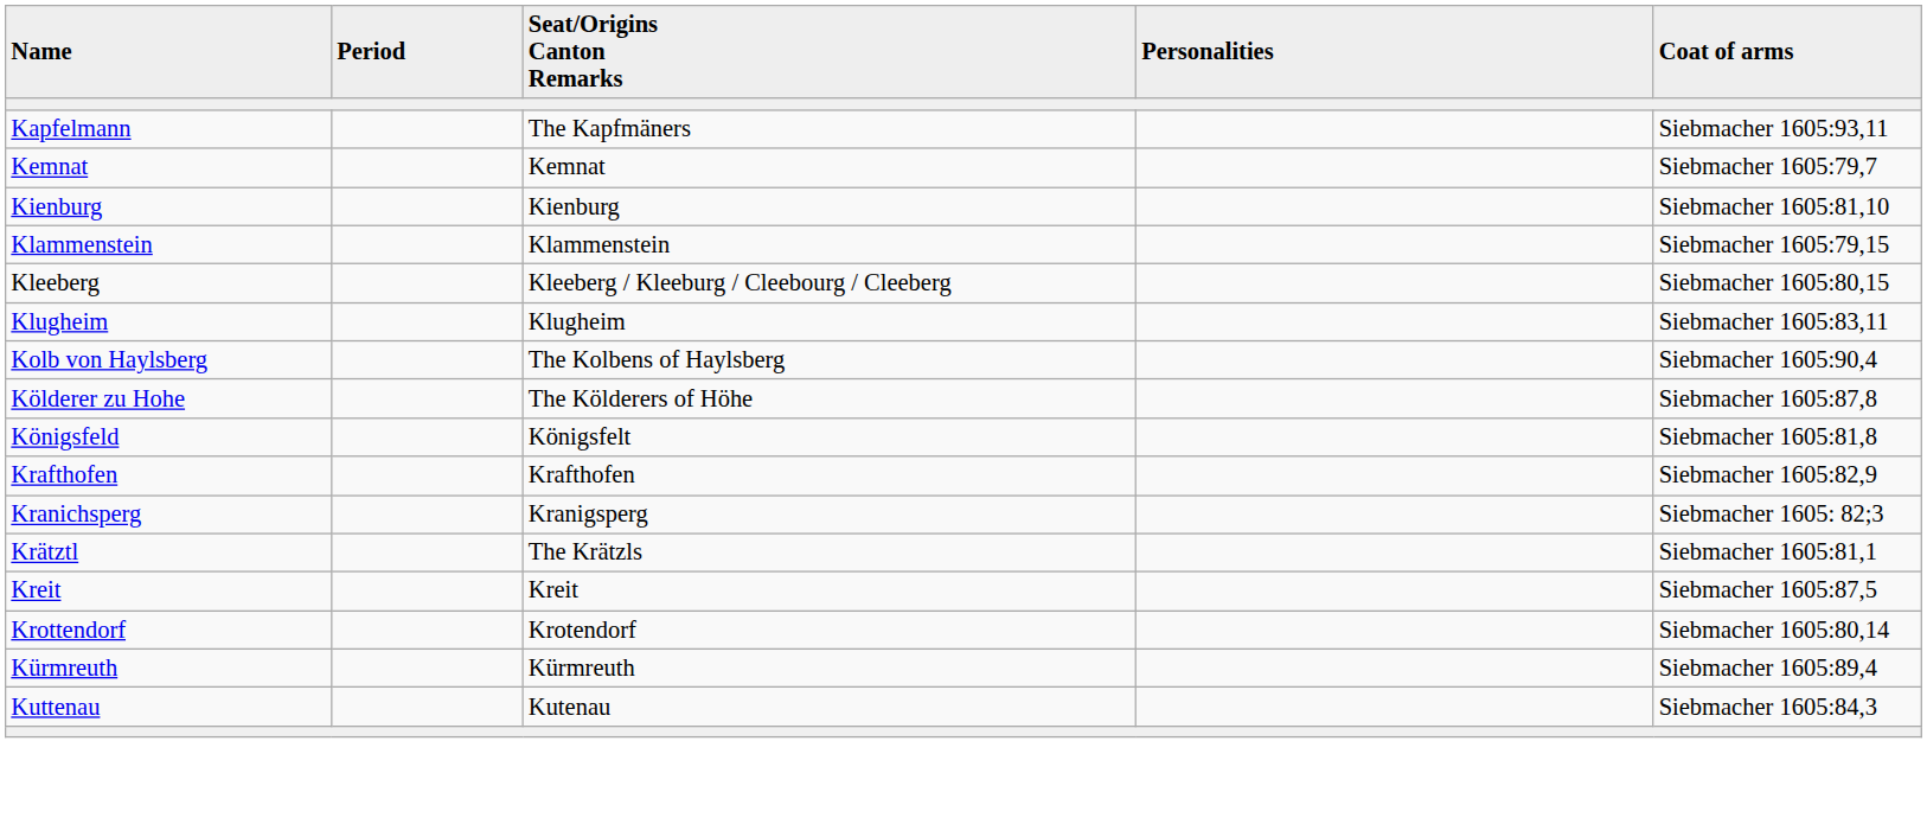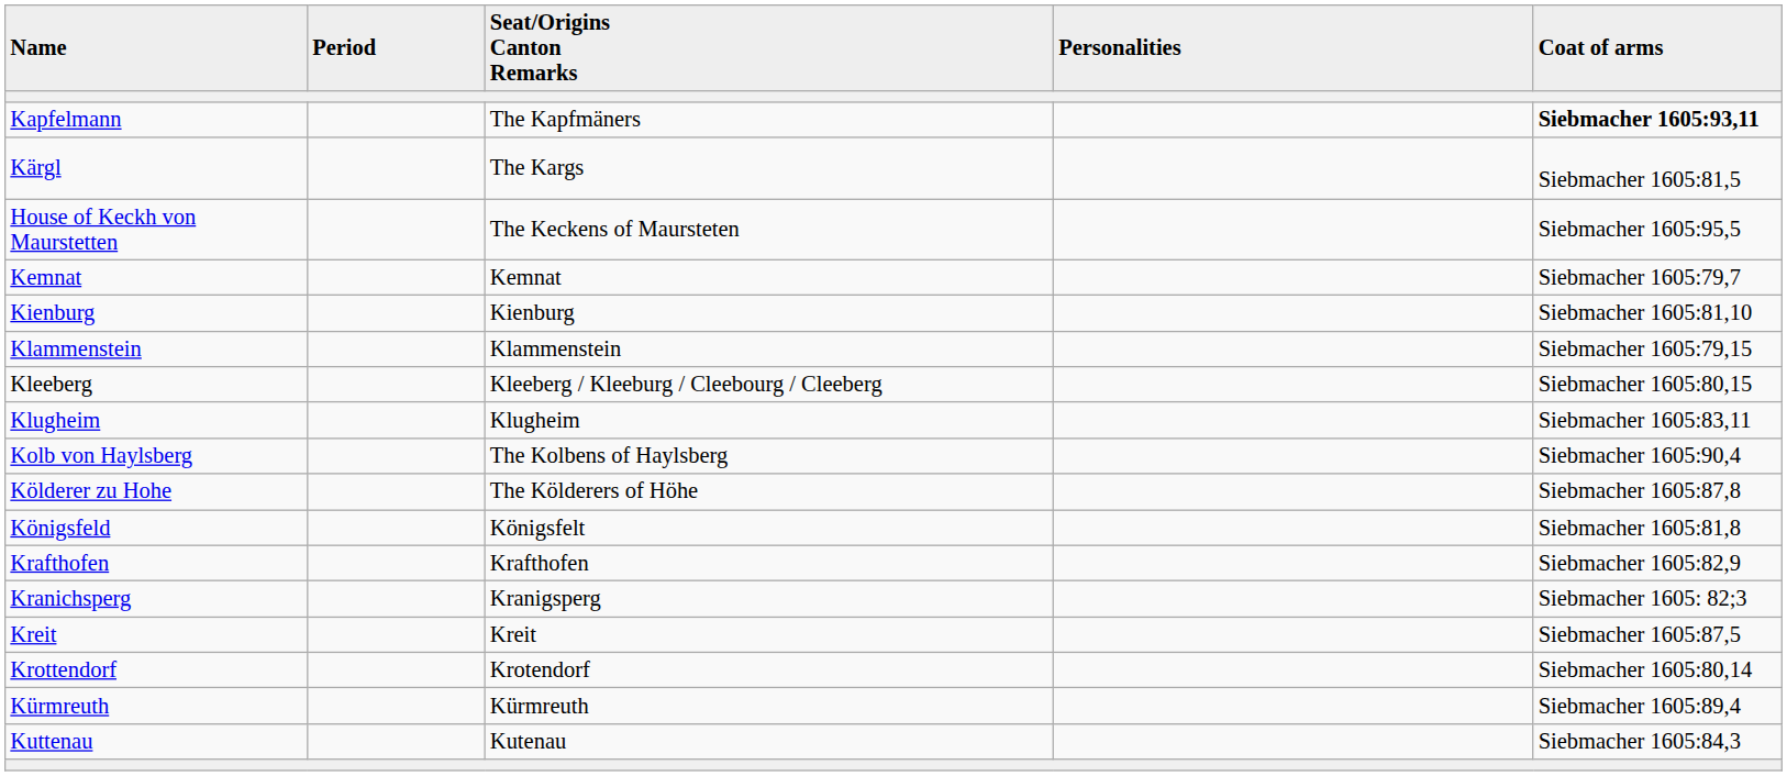 <table class="wikitable" width="100%">
 <tr>
 <td style="background:#EEEEEE;" ! width="17%"><strong>Name</strong></td>
 <td style="background:#EEEEEE;" ! width="10%"><strong>Period</strong></td>
 <td style="background:#EEEEEE;" ! width="32%"><strong>Seat/Origins <br> Canton <br> Remarks</strong></td>
 <td style="background:#EEEEEE;" ! width="27%"><strong>Personalities</strong></td>
 <td style="background:#EEEEEE;" ! width="14%"><strong>Coat of arms</strong></td>
 </tr>
 <tr>
 <td colspan="5" align="left" style="background:#f0f0f0;"></td>
 </tr>
 <tr>
 <td><a href='#'>Kapfelmann</a></td>
 <td></td>
 <td>The Kapfmäners</td>
 <td></td>
-<td>Siebmacher 1605:93,11</td>
+<td><strong>Siebmacher 1605:93,11</strong></td>
+</tr>
+<tr>
+<td><a href='#'>Kärgl</a></td>
+<td></td>
+<td>The Kargs</td>
+<td></td>
+<td> <br> Siebmacher 1605:81,5</td>
+</tr>
+<tr>
+<td><a href='#'>House of Keckh von Maurstetten</a></td>
+<td></td>
+<td>The Keckens of Maursteten</td>
+<td></td>
+<td>Siebmacher 1605:95,5</td>
 </tr>
 <tr>
 <td><a href='#'>Kemnat</a></td>
 <td></td>
 <td>Kemnat</td>
 <td></td>
 <td>Siebmacher 1605:79,7</td>
 </tr>
 <tr>
 <td><a href='#'>Kienburg</a></td>
 <td></td>
 <td>Kienburg</td>
 <td></td>
 <td>Siebmacher 1605:81,10</td>
 </tr>
 <tr>
 <td><a href='#'>Klammenstein</a></td>
 <td></td>
 <td>Klammenstein</td>
 <td></td>
 <td>Siebmacher 1605:79,15</td>
 </tr>
 <tr>
 <td>Kleeberg</td>
 <td></td>
 <td>Kleeberg / Kleeburg / Cleebourg / Cleeberg</td>
 <td></td>
 <td>Siebmacher 1605:80,15</td>
 </tr>
 <tr>
 <td><a href='#'>Klugheim</a></td>
 <td></td>
 <td>Klugheim</td>
 <td></td>
 <td>Siebmacher 1605:83,11</td>
 </tr>
 <tr>
 <td><a href='#'>Kolb von Haylsberg</a></td>
 <td></td>
 <td>The Kolbens of Haylsberg</td>
 <td></td>
 <td>Siebmacher 1605:90,4</td>
 </tr>
 <tr>
 <td><a href='#'>Kölderer zu Hohe</a></td>
 <td></td>
 <td>The Kölderers of Höhe</td>
 <td></td>
 <td>Siebmacher 1605:87,8</td>
 </tr>
 <tr>
 <td><a href='#'>Königsfeld</a></td>
 <td></td>
 <td>Königsfelt</td>
 <td></td>
 <td>Siebmacher 1605:81,8</td>
 </tr>
 <tr>
 <td><a href='#'>Krafthofen</a></td>
 <td></td>
 <td>Krafthofen</td>
 <td></td>
 <td>Siebmacher 1605:82,9</td>
 </tr>
 <tr>
 <td><a href='#'>Kranichsperg</a></td>
 <td></td>
 <td>Kranigsperg</td>
 <td></td>
 <td>Siebmacher 1605: 82;3</td>
 </tr>
 <tr>
-<td><a href='#'>Krätztl</a></td>
-<td></td>
-<td>The Krätzls</td>
-<td></td>
-<td>Siebmacher 1605:81,1</td>
-</tr>
-<tr>
 <td><a href='#'>Kreit</a></td>
 <td></td>
 <td>Kreit</td>
 <td></td>
 <td>Siebmacher 1605:87,5</td>
 </tr>
 <tr>
 <td><a href='#'>Krottendorf</a></td>
 <td></td>
 <td>Krotendorf</td>
 <td></td>
 <td>Siebmacher 1605:80,14</td>
 </tr>
 <tr>
 <td><a href='#'>Kürmreuth</a></td>
 <td></td>
 <td>Kürmreuth</td>
 <td></td>
 <td>Siebmacher 1605:89,4</td>
 </tr>
 <tr>
 <td><a href='#'>Kuttenau</a></td>
 <td></td>
 <td>Kutenau</td>
 <td></td>
 <td>Siebmacher 1605:84,3</td>
 </tr>
 <tr>
 <td colspan="5" align="left" style="background:#f0f0f0;"></td>
 </tr>
 </table>
